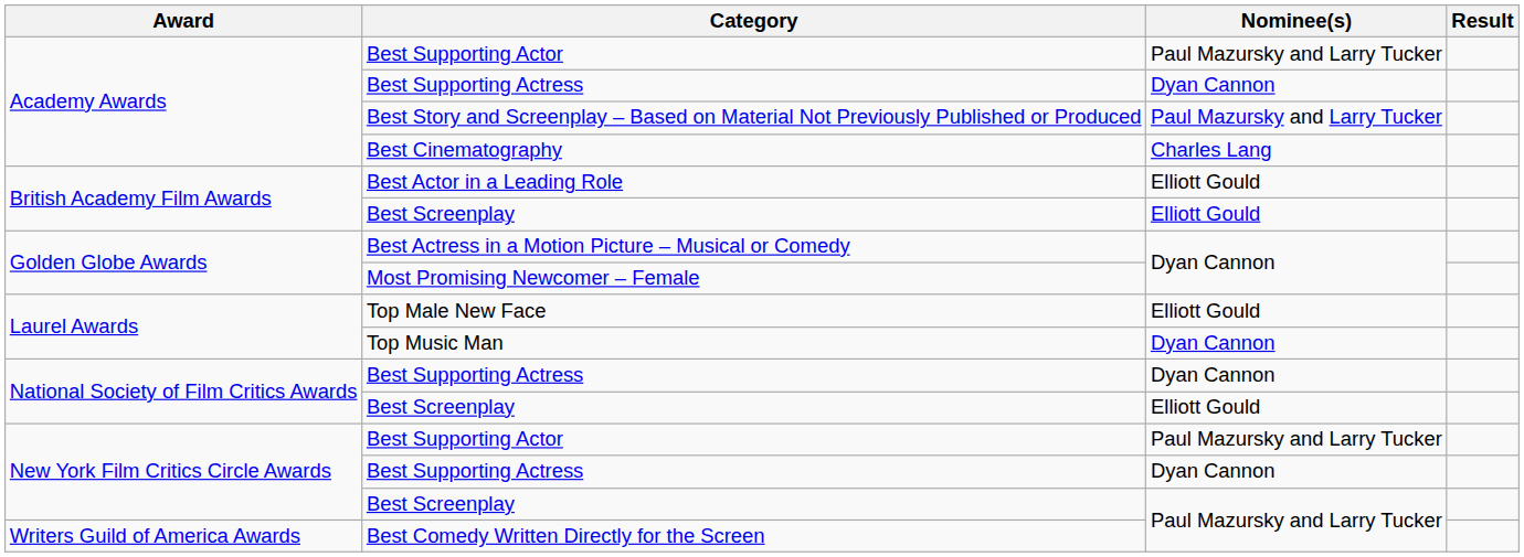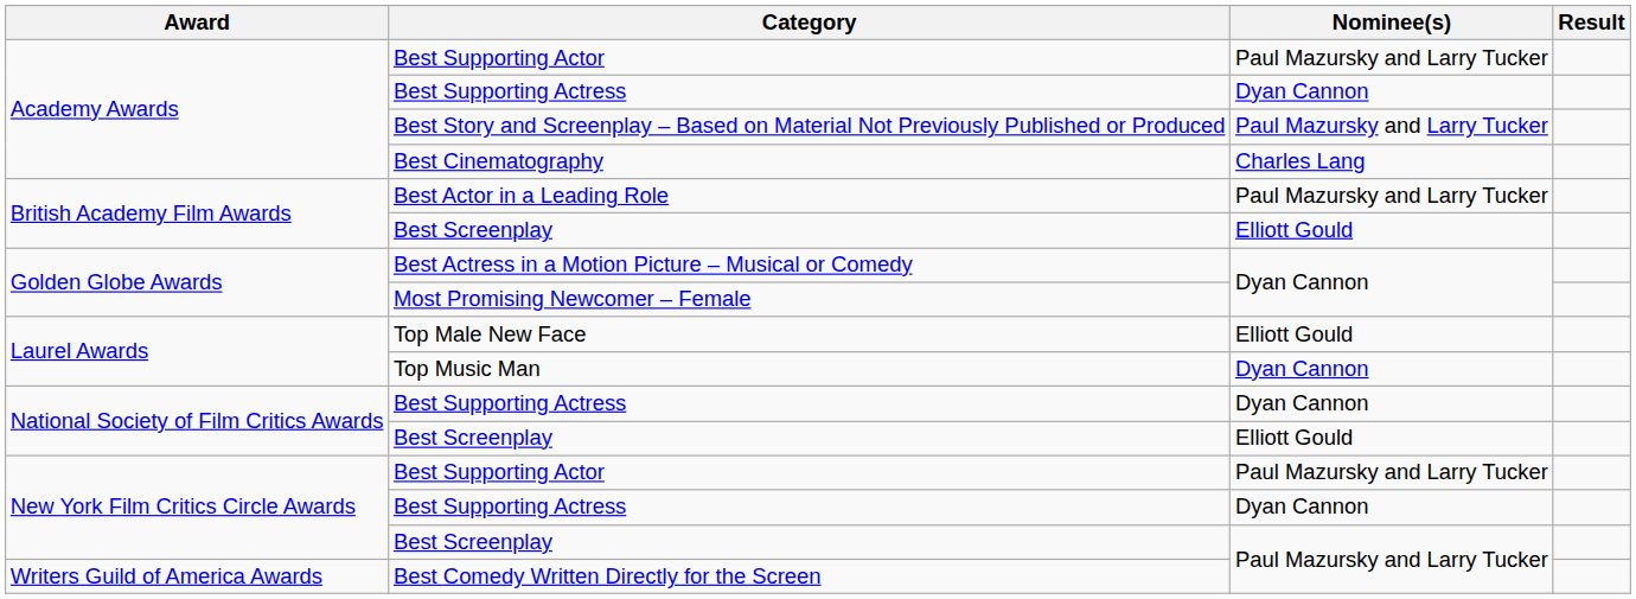 <table class="wikitable plainrowheaders">
 <tr>
 <th>Award</th>
 <th>Category</th>
 <th>Nominee(s)</th>
 <th>Result</th>
 </tr>
 <tr>
 <td rowspan="4"><a href='#'>Academy Awards</a></td>
 <td><a href='#'>Best Supporting Actor</a></td>
 <td>Paul Mazursky and Larry Tucker</td>
 <td></td>
 </tr>
 <tr>
 <td><a href='#'>Best Supporting Actress</a></td>
 <td><a href='#'>Dyan Cannon</a></td>
 <td></td>
 </tr>
 <tr>
 <td><a href='#'>Best Story and Screenplay – Based on Material Not Previously Published or Produced</a></td>
 <td><a href='#'>Paul Mazursky</a> and <a href='#'>Larry Tucker</a></td>
 <td></td>
 </tr>
 <tr>
 <td><a href='#'>Best Cinematography</a></td>
 <td><a href='#'>Charles Lang</a></td>
 <td></td>
 </tr>
 <tr>
 <td rowspan="2"><a href='#'>British Academy Film Awards</a></td>
 <td><a href='#'>Best Actor in a Leading Role</a></td>
-<td>Elliott Gould </td>
+<td>Paul Mazursky and Larry Tucker</td>
 <td></td>
 </tr>
 <tr>
 <td><a href='#'>Best Screenplay</a></td>
 <td><a href='#'>Elliott Gould</a></td>
 <td></td>
 </tr>
 <tr>
 <td rowspan="2"><a href='#'>Golden Globe Awards</a></td>
 <td><a href='#'>Best Actress in a Motion Picture – Musical or Comedy</a></td>
 <td rowspan="2">Dyan Cannon</td>
 <td></td>
 </tr>
 <tr>
 <td><a href='#'>Most Promising Newcomer – Female</a></td>
 <td></td>
 </tr>
 <tr>
 <td rowspan="2"><a href='#'>Laurel Awards</a></td>
 <td>Top Male New Face</td>
 <td>Elliott Gould</td>
 <td></td>
 </tr>
 <tr>
 <td>Top Music Man</td>
 <td><a href='#'>Dyan Cannon</a></td>
 <td></td>
 </tr>
 <tr>
 <td rowspan="2"><a href='#'>National Society of Film Critics Awards</a></td>
 <td><a href='#'>Best Supporting Actress</a></td>
 <td>Dyan Cannon</td>
 <td></td>
 </tr>
 <tr>
 <td><a href='#'>Best Screenplay</a></td>
 <td>Elliott Gould</td>
 <td></td>
 </tr>
 <tr>
 <td rowspan="3"><a href='#'>New York Film Critics Circle Awards</a></td>
 <td><a href='#'>Best Supporting Actor</a></td>
 <td>Paul Mazursky and Larry Tucker</td>
 <td></td>
 </tr>
 <tr>
 <td><a href='#'>Best Supporting Actress</a></td>
 <td>Dyan Cannon</td>
 <td></td>
 </tr>
 <tr>
 <td><a href='#'>Best Screenplay</a></td>
 <td rowspan="2">Paul Mazursky and Larry Tucker</td>
 <td></td>
 </tr>
 <tr>
 <td><a href='#'>Writers Guild of America Awards</a></td>
 <td><a href='#'>Best Comedy Written Directly for the Screen</a></td>
 <td></td>
 </tr>
 </table>
